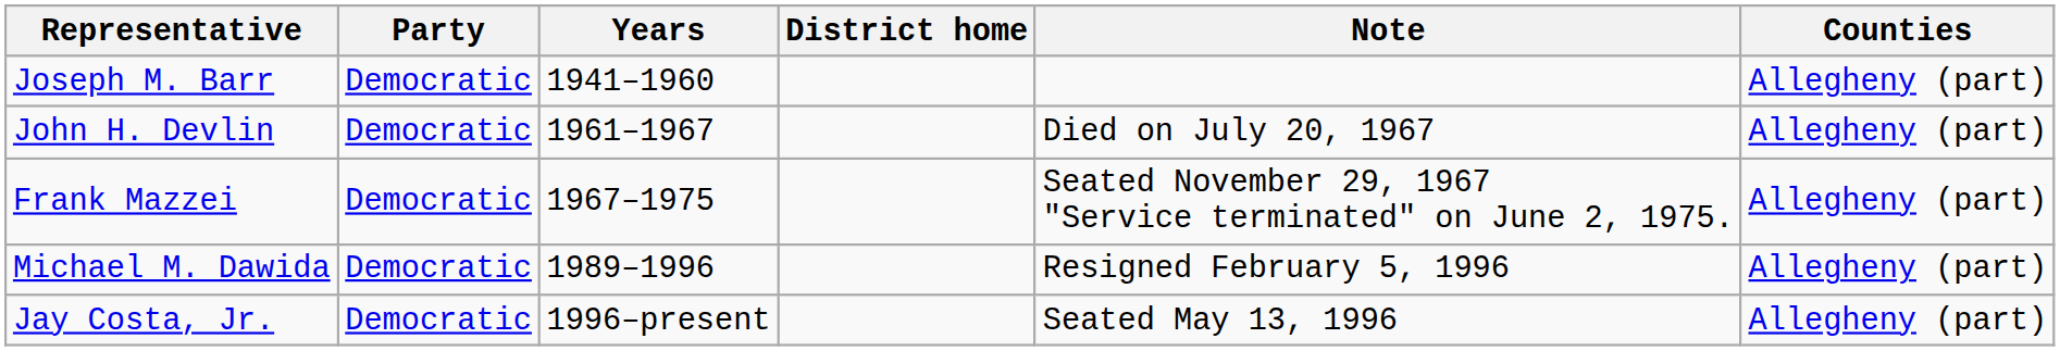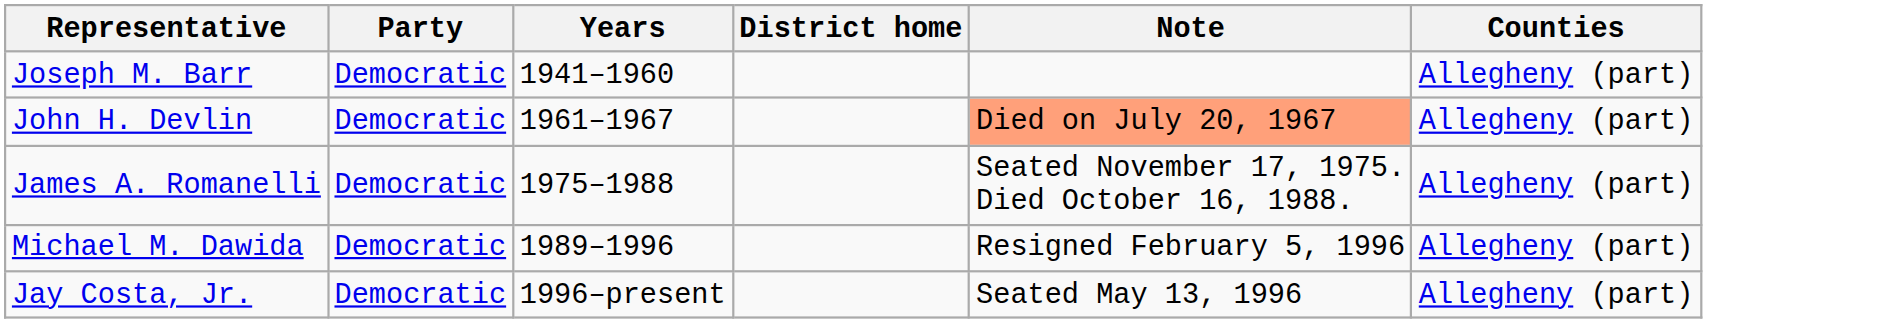 <table class=wikitable>
 <tr valign=bottom>
 <th>Representative</th>
 <th>Party</th>
 <th>Years</th>
 <th>District home</th>
 <th>Note</th>
 <th>Counties</th>
 </tr>
 <tr>
 <td><a href='#'>Joseph M. Barr</a></td>
 <td><a href='#'>Democratic</a></td>
 <td>1941–1960</td>
 <td></td>
 <td></td>
 <td><a href='#'>Allegheny</a> (part)</td>
 </tr>
 <tr>
 <td><a href='#'>John H. Devlin</a></td>
 <td><a href='#'>Democratic</a></td>
 <td>1961–1967</td>
 <td></td>
-<td>Died on July 20, 1967</td>
+<td style="background: lightsalmon;">Died on July 20, 1967</td>
 <td><a href='#'>Allegheny</a> (part)</td>
 </tr>
 <tr>
-<td><a href='#'>Frank Mazzei</a></td>
+<td><a href='#'>James A. Romanelli</a></td>
 <td><a href='#'>Democratic</a></td>
-<td>1967–1975</td>
+<td>1975–1988</td>
 <td></td>
-<td>Seated November 29, 1967<br>"Service terminated" on June 2, 1975.</td>
+<td>Seated November 17, 1975.<br>Died October 16, 1988.</td>
 <td><a href='#'>Allegheny</a> (part)</td>
 </tr>
 <tr>
 <td><a href='#'>Michael M. Dawida</a></td>
 <td><a href='#'>Democratic</a></td>
 <td>1989–1996</td>
 <td></td>
 <td>Resigned February 5, 1996</td>
 <td><a href='#'>Allegheny</a> (part)</td>
 </tr>
 <tr>
 <td><a href='#'>Jay Costa, Jr.</a></td>
 <td><a href='#'>Democratic</a></td>
 <td>1996–present</td>
 <td></td>
 <td>Seated May 13, 1996</td>
 <td><a href='#'>Allegheny</a> (part)</td>
 </tr>
 </table>
